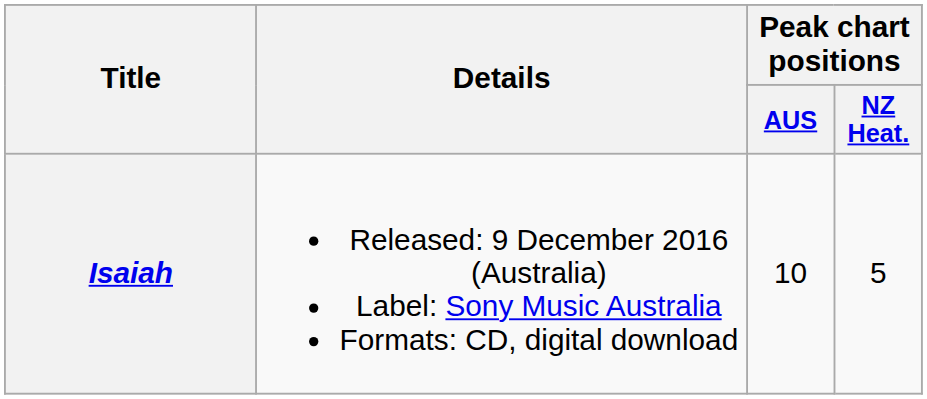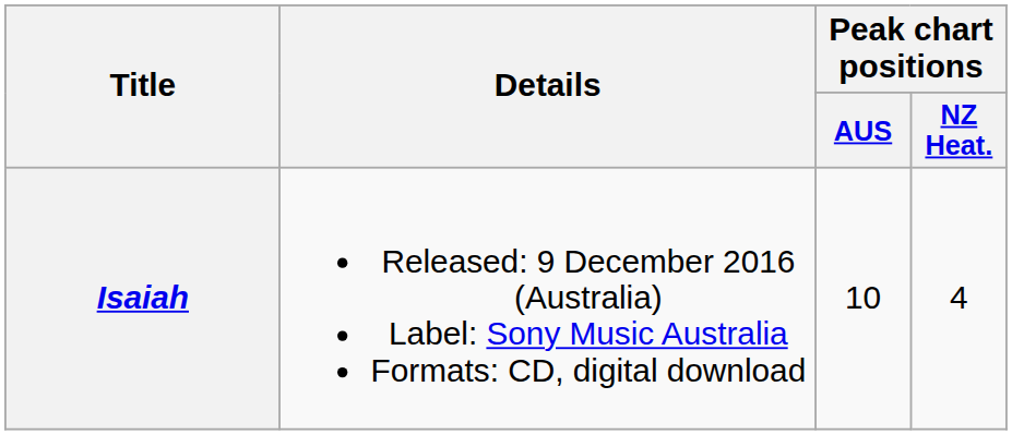 <table class="wikitable plainrowheaders" style="text-align:center;">
 <tr>
 <th scope="col" rowspan="2" style="width:8em;">Title</th>
 <th scope="col" rowspan="2" style="width:16em;">Details</th>
 <th scope="col" colspan="2">Peak chart positions</th>
 </tr>
 <tr>
 <th scope="col" style="width:3em;font-size:85%;"><a href='#'>AUS</a><br></th>
 <th scope="col" style="width:3em;font-size:85%;"><a href='#'>NZ<br>Heat.</a><br></th>
 </tr>
 <tr>
 <th scope="row"><em><a href='#'>Isaiah</a></em></th>
 <td><br><ul><li>Released: 9 December 2016 <span>(Australia)</span></li><li>Label: <a href='#'>Sony Music Australia</a></li><li>Formats: CD, digital download</li></ul></td>
 <td>10</td>
-<td>5</td>
+<td>4</td>
 </tr>
 </table>
